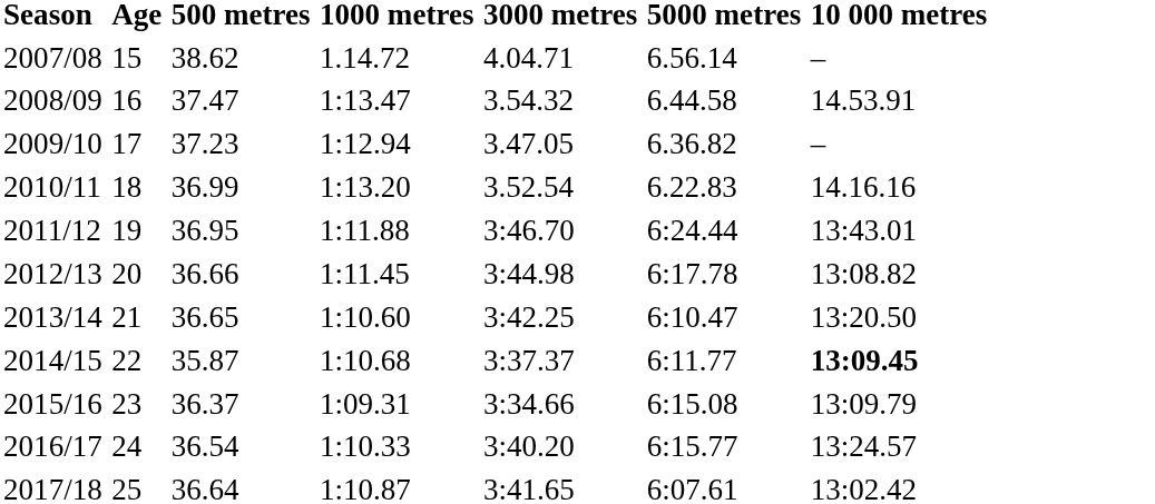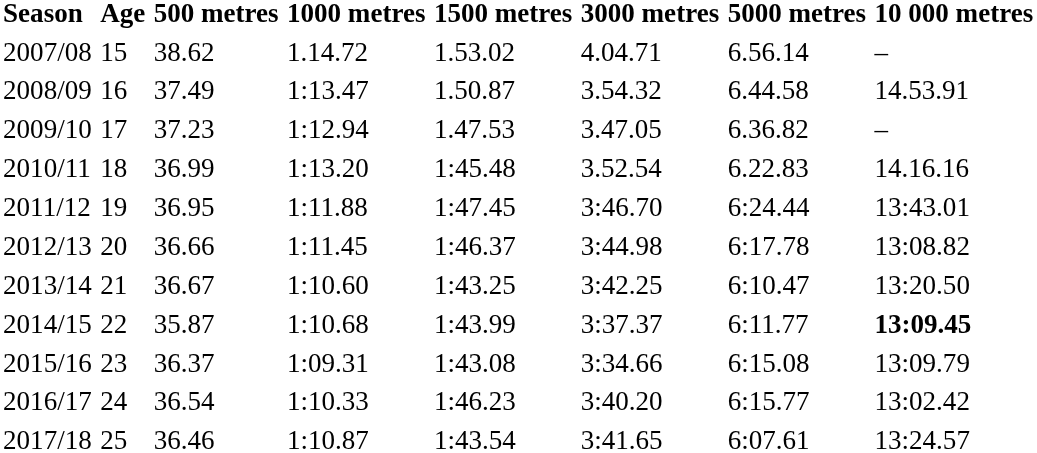 <table cellpadding="2" cellspacing="1">
 <tr>
 <td><strong>Season</strong></td>
 <td><strong>Age</strong></td>
 <td><strong>500 metres</strong></td>
 <td><strong>1000 metres</strong></td>
+<td><strong>1500 metres</strong></td>
 <td><strong>3000 metres</strong></td>
 <td><strong>5000 metres</strong></td>
 <td><strong>10 000 metres</strong></td>
 </tr>
 <tr>
 <td>2007/08</td>
 <td>15</td>
 <td>38.62</td>
 <td>1.14.72</td>
+<td>1.53.02</td>
 <td>4.04.71</td>
 <td>6.56.14</td>
 <td>–</td>
 </tr>
 <tr>
 <td>2008/09</td>
 <td>16</td>
-<td>37.47</td>
+<td>37.49</td>
 <td>1:13.47</td>
+<td>1.50.87</td>
 <td>3.54.32</td>
 <td>6.44.58</td>
 <td>14.53.91</td>
 </tr>
 <tr>
 <td>2009/10</td>
 <td>17</td>
 <td>37.23</td>
 <td>1:12.94</td>
+<td>1.47.53</td>
 <td>3.47.05</td>
 <td>6.36.82</td>
 <td>–</td>
 </tr>
 <tr>
 <td>2010/11</td>
 <td>18</td>
 <td>36.99</td>
 <td>1:13.20</td>
+<td>1:45.48</td>
 <td>3.52.54</td>
 <td>6.22.83</td>
 <td>14.16.16</td>
 </tr>
 <tr>
 <td>2011/12</td>
 <td>19</td>
 <td>36.95</td>
 <td>1:11.88</td>
+<td>1:47.45</td>
 <td>3:46.70</td>
 <td>6:24.44</td>
 <td>13:43.01</td>
 </tr>
 <tr>
 <td>2012/13</td>
 <td>20</td>
 <td>36.66</td>
 <td>1:11.45</td>
+<td>1:46.37</td>
 <td>3:44.98</td>
 <td>6:17.78</td>
 <td>13:08.82</td>
 </tr>
 <tr>
 <td>2013/14</td>
 <td>21</td>
-<td>36.65</td>
+<td>36.67</td>
 <td>1:10.60</td>
+<td>1:43.25</td>
 <td>3:42.25</td>
 <td>6:10.47</td>
 <td>13:20.50</td>
 </tr>
 <tr>
 <td>2014/15</td>
 <td>22</td>
 <td>35.87</td>
 <td>1:10.68</td>
+<td>1:43.99</td>
 <td>3:37.37</td>
 <td>6:11.77</td>
 <td><strong>13:09.45</strong></td>
 </tr>
 <tr>
 <td>2015/16</td>
 <td>23</td>
 <td>36.37</td>
 <td>1:09.31</td>
+<td>1:43.08</td>
 <td>3:34.66</td>
 <td>6:15.08</td>
 <td>13:09.79</td>
 </tr>
 <tr>
 <td>2016/17</td>
 <td>24</td>
 <td>36.54</td>
 <td>1:10.33</td>
+<td>1:46.23</td>
 <td>3:40.20</td>
 <td>6:15.77</td>
-<td>13:24.57</td>
+<td>13:02.42</td>
 </tr>
 <tr>
 <td>2017/18</td>
 <td>25</td>
-<td>36.64</td>
+<td>36.46</td>
 <td>1:10.87</td>
+<td>1:43.54</td>
 <td>3:41.65</td>
 <td>6:07.61</td>
-<td>13:02.42</td>
+<td>13:24.57</td>
 </tr>
 </table>
